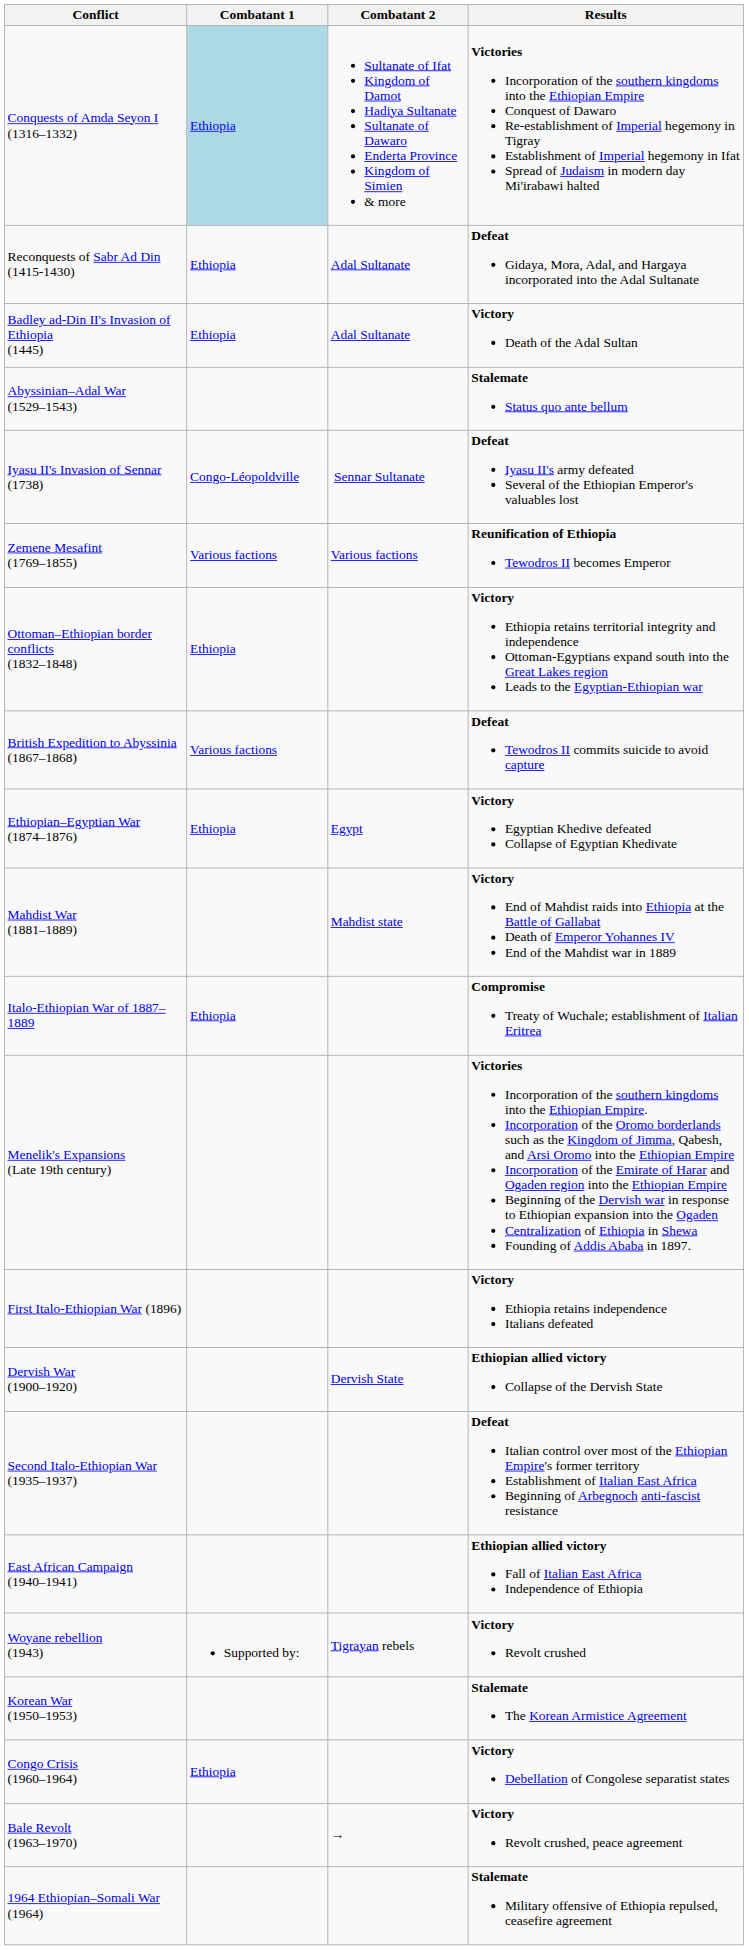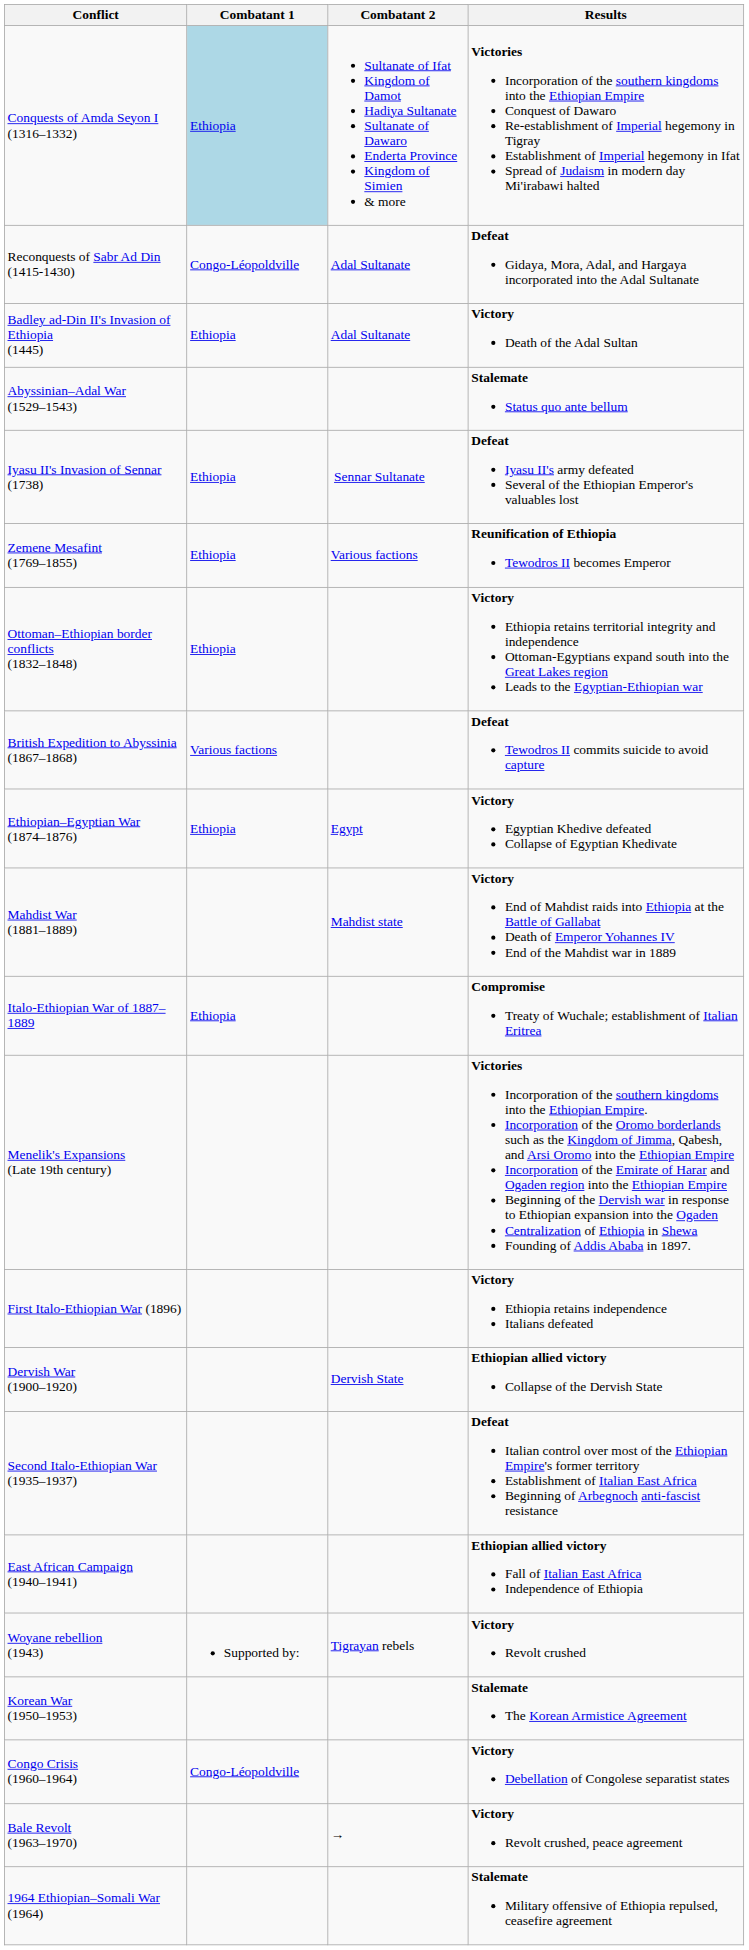 <table class="wikitable">
 <tr>
 <th rowspan="1" width="210px">Conflict</th>
 <th rowspan="1" width="160px">Combatant 1</th>
 <th rowspan="1" width="160px">Combatant 2</th>
 <th rowspan="1" width="320px">Results</th>
 </tr>
 <tr>
 <td><a href='#'>Conquests of Amda Seyon I</a> (1316–1332)</td>
 <td style="background: lightblue;"> <a href='#'>Ethiopia</a></td>
 <td><br><ul><li><a href='#'>Sultanate of Ifat</a></li><li><a href='#'>Kingdom of Damot</a></li><li><a href='#'>Hadiya Sultanate</a></li><li><a href='#'>Sultanate of Dawaro</a></li><li><a href='#'>Enderta Province</a></li><li><a href='#'>Kingdom of Simien</a></li><li>& more</li></ul></td>
 <td><strong>Victories</strong><br><ul><li>Incorporation of the <a href='#'>southern kingdoms</a> into the <a href='#'>Ethiopian Empire</a></li><li>Conquest of Dawaro</li><li>Re-establishment of <a href='#'>Imperial</a> hegemony in Tigray</li><li>Establishment of <a href='#'>Imperial</a> hegemony in Ifat</li><li>Spread of <a href='#'>Judaism</a> in modern day Mi'irabawi halted</li></ul></td>
 </tr>
 <tr>
 <td>Reconquests of <a href='#'>Sabr Ad Din</a><br>(1415-1430)</td>
-<td> <a href='#'>Ethiopia</a></td>
+<td> <a href='#'>Congo-Léopoldville</a><br></td>
 <td> <a href='#'>Adal Sultanate</a></td>
 <td><strong>Defeat</strong><br><ul><li>Gidaya, Mora, Adal, and Hargaya incorporated into the Adal Sultanate</li></ul></td>
 </tr>
 <tr>
 <td><a href='#'>Badley ad-Din II's Invasion of Ethiopia</a><br>(1445)</td>
 <td> <a href='#'>Ethiopia</a></td>
 <td> <a href='#'>Adal Sultanate</a></td>
 <td><strong>Victory</strong><br><ul><li>Death of the Adal Sultan</li></ul></td>
 </tr>
 <tr>
 <td><a href='#'>Abyssinian–Adal War</a><br>(1529–1543)</td>
 <td></td>
 <td></td>
 <td><strong>Stalemate</strong><br><ul><li><a href='#'>Status quo ante bellum</a></li></ul></td>
 </tr>
 <tr>
 <td><a href='#'>Iyasu II's Invasion of Sennar</a><br>(1738)</td>
-<td> <a href='#'>Congo-Léopoldville</a><br></td>
+<td> <a href='#'>Ethiopia</a><br></td>
 <td> <a href='#'>Sennar Sultanate</a></td>
 <td><strong>Defeat</strong><br><ul><li><a href='#'>Iyasu II's</a> army defeated</li><li>Several of the Ethiopian Emperor's valuables lost</li></ul></td>
 </tr>
 <tr>
 <td><a href='#'>Zemene Mesafint</a><br>(1769–1855)</td>
-<td> <a href='#'>Various factions</a></td>
+<td> <a href='#'>Ethiopia</a></td>
 <td> <a href='#'>Various factions</a></td>
 <td><strong>Reunification of Ethiopia</strong><br><ul><li><a href='#'>Tewodros II</a> becomes Emperor</li></ul></td>
 </tr>
 <tr>
 <td><a href='#'>Ottoman–Ethiopian border conflicts</a><br>(1832–1848)</td>
 <td> <a href='#'>Ethiopia</a></td>
 <td></td>
 <td><strong>Victory</strong><br><ul><li>Ethiopia retains territorial integrity and independence</li><li>Ottoman-Egyptians expand south into the <a href='#'>Great Lakes region</a></li><li>Leads to the <a href='#'>Egyptian-Ethiopian war</a></li></ul></td>
 </tr>
 <tr>
 <td><a href='#'>British Expedition to Abyssinia</a><br>(1867–1868)</td>
 <td> <a href='#'>Various factions</a></td>
 <td></td>
 <td><strong>Defeat</strong><br><ul><li><a href='#'>Tewodros II</a> commits suicide to avoid <a href='#'>capture</a></li></ul></td>
 </tr>
 <tr>
 <td><a href='#'>Ethiopian–Egyptian War</a><br>(1874–1876)</td>
 <td> <a href='#'>Ethiopia</a></td>
 <td> <a href='#'>Egypt</a></td>
 <td><strong>Victory</strong><br><ul><li>Egyptian Khedive defeated</li><li>Collapse of Egyptian Khedivate</li></ul></td>
 </tr>
 <tr>
 <td><a href='#'>Mahdist War</a><br>(1881–1889)</td>
 <td></td>
 <td> <a href='#'>Mahdist state</a></td>
 <td><strong>Victory</strong><br><ul><li>End of Mahdist raids into <a href='#'>Ethiopia</a> at the <a href='#'>Battle of Gallabat</a></li><li>Death of <a href='#'>Emperor Yohannes IV</a></li><li>End of the Mahdist war in 1889</li></ul></td>
 </tr>
 <tr>
 <td><a href='#'>Italo-Ethiopian War of 1887–1889</a></td>
 <td> <a href='#'>Ethiopia</a></td>
 <td></td>
 <td><strong>Compromise</strong><br><ul><li>Treaty of Wuchale; establishment of <a href='#'>Italian Eritrea</a></li></ul></td>
 </tr>
 <tr>
 <td><a href='#'>Menelik's Expansions</a><br>(Late 19th century)</td>
 <td></td>
 <td></td>
 <td><strong>Victories</strong><br><ul><li>Incorporation of the <a href='#'>southern kingdoms</a> into the <a href='#'>Ethiopian Empire</a>.</li><li><a href='#'>Incorporation</a> of the <a href='#'>Oromo borderlands</a> such as the <a href='#'>Kingdom of Jimma</a>, Qabesh, and <a href='#'>Arsi Oromo</a> into the <a href='#'>Ethiopian Empire</a></li><li><a href='#'>Incorporation</a> of the <a href='#'>Emirate of Harar</a> and <a href='#'>Ogaden region</a> into the <a href='#'>Ethiopian Empire</a></li><li>Beginning of the <a href='#'>Dervish war</a> in response to Ethiopian expansion into the <a href='#'>Ogaden</a></li><li><a href='#'>Centralization</a> of <a href='#'>Ethiopia</a> in <a href='#'>Shewa</a></li><li>Founding of <a href='#'>Addis Ababa</a> in 1897.</li></ul></td>
 </tr>
 <tr>
 <td><a href='#'>First Italo-Ethiopian War</a> (1896)</td>
 <td></td>
 <td></td>
 <td><strong>Victory</strong><br><ul><li>Ethiopia retains independence</li><li>Italians defeated</li></ul></td>
 </tr>
 <tr>
 <td><a href='#'>Dervish War</a><br>(1900–1920)</td>
 <td></td>
 <td> <a href='#'>Dervish State</a></td>
 <td><strong>Ethiopian allied victory</strong><br><ul><li>Collapse of the Dervish State</li></ul></td>
 </tr>
 <tr>
 <td><a href='#'>Second Italo-Ethiopian War</a><br>(1935–1937)</td>
 <td></td>
 <td></td>
 <td><strong>Defeat</strong><br><ul><li>Italian control over most of the <a href='#'>Ethiopian Empire</a>'s former territory</li><li>Establishment of <a href='#'>Italian East Africa</a></li><li>Beginning of <a href='#'>Arbegnoch</a> <a href='#'>anti-fascist</a> resistance</li></ul></td>
 </tr>
 <tr>
 <td><a href='#'>East African Campaign</a><br>(1940–1941)</td>
 <td></td>
 <td></td>
 <td><strong>Ethiopian allied victory</strong><br><ul><li>Fall of <a href='#'>Italian East Africa</a></li><li>Independence of Ethiopia</li></ul></td>
 </tr>
 <tr>
 <td><a href='#'>Woyane rebellion</a><br>(1943)</td>
 <td><br><ul><li>Supported by:<br></li></ul></td>
 <td><a href='#'>Tigrayan</a> rebels</td>
 <td><strong>Victory </strong><br><ul><li>Revolt crushed</li></ul></td>
 </tr>
 <tr>
 <td><a href='#'>Korean War</a> <br> (1950–1953)</td>
 <td><br></td>
 <td></td>
 <td><strong>Stalemate</strong><br><ul><li>The <a href='#'>Korean Armistice Agreement</a></li></ul></td>
 </tr>
 <tr>
 <td><a href='#'>Congo Crisis</a> <br>(1960–1964)</td>
-<td> <a href='#'>Ethiopia</a><br></td>
+<td> <a href='#'>Congo-Léopoldville</a><br></td>
 <td></td>
 <td><strong>Victory</strong><br><ul><li><a href='#'>Debellation</a> of Congolese separatist states</li></ul></td>
 </tr>
 <tr>
 <td><a href='#'>Bale Revolt</a><br>(1963–1970)</td>
 <td></td>
 <td> → </td>
 <td><strong>Victory </strong><br><ul><li>Revolt crushed, peace agreement</li></ul></td>
 </tr>
 <tr>
 <td><a href='#'>1964 Ethiopian–Somali War</a><br>(1964)</td>
 <td></td>
 <td></td>
 <td><strong>Stalemate</strong><br><ul><li>Military offensive of Ethiopia repulsed, ceasefire agreement</li></ul></td>
 </tr>
 </table>
